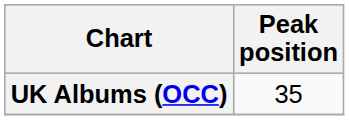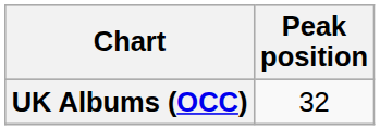 <table class="wikitable plainrowheaders sortable" style="text-align:center;" border="1">
 <tr>
 <th scope="col">Chart</th>
 <th scope="col">Peak<br>position</th>
 </tr>
 <tr>
 <th scope="row">UK Albums (<a href='#'>OCC</a>)</th>
-<td>35</td>
+<td>32</td>
 </tr>
 <tr>
 </tr>
 </table>
